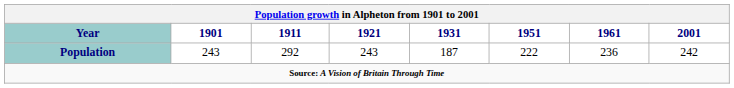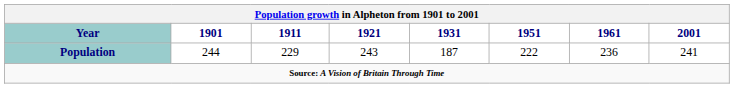 <table class="wikitable" style="font-size:90%;width:70%;border:0px;text-align:center;line-height:120%;">
 <tr>
 <th colspan="11" style="text-align:center;font-size:90%;"><a href='#'>Population growth</a> in Alpheton from 1901 to 2001</th>
 </tr>
 <tr>
 <th style="background: #99CCCC; color: #000080" height="17">Year</th>
 <th style="background: #FFFFFF; color:#000080;">1901</th>
 <th style="background: #FFFFFF; color:#000080;">1911</th>
 <th style="background: #FFFFFF; color:#000080;">1921</th>
 <th style="background: #FFFFFF; color:#000080;">1931</th>
 <th style="background: #FFFFFF; color:#000080;">1951</th>
 <th style="background: #FFFFFF; color:#000080;">1961</th>
 <th style="background: #FFFFFF; color:#000080;">2001</th>
 </tr>
 <tr Align="center">
 <th style="background: #99CCCC; color: #000080" height="17">Population</th>
-<td style="background: #FFFFFF; color: black;">243</td>
-<td style="background: #FFFFFF; color: black;">292</td>
+<td style="background: #FFFFFF; color: black;">244</td>
+<td style="background: #FFFFFF; color: black;">229</td>
 <td style="background: #FFFFFF; color: black;">243</td>
 <td style="background: #FFFFFF; color: black;">187</td>
 <td style="background: #FFFFFF; color: black;">222</td>
 <td style="background: #FFFFFF; color: black;">236</td>
-<td style="background: #FFFFFF; color: black;">242</td>
+<td style="background: #FFFFFF; color: black;">241</td>
 </tr>
 <tr>
 <td colspan="11" style="text-align:center;font-size:90%;"><small><strong>Source: <em>A Vision of Britain Through Time<strong><em></small></td>
 </tr>
 </table>
